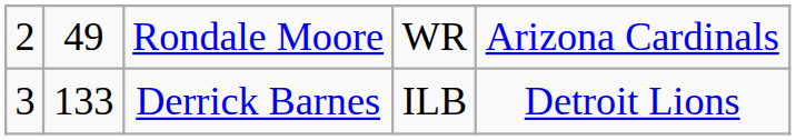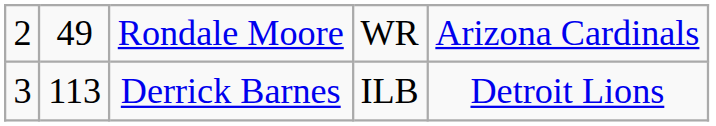 <table class="wikitable" style="text-align:center">
 <tr>
 <td>2</td>
 <td>49</td>
 <td><a href='#'>Rondale Moore</a></td>
 <td>WR</td>
 <td><a href='#'>Arizona Cardinals</a></td>
 </tr>
 <tr>
 <td>3</td>
-<td>133</td>
+<td>113</td>
 <td><a href='#'>Derrick Barnes</a></td>
 <td>ILB</td>
 <td><a href='#'>Detroit Lions</a></td>
 </tr>
 </table>
